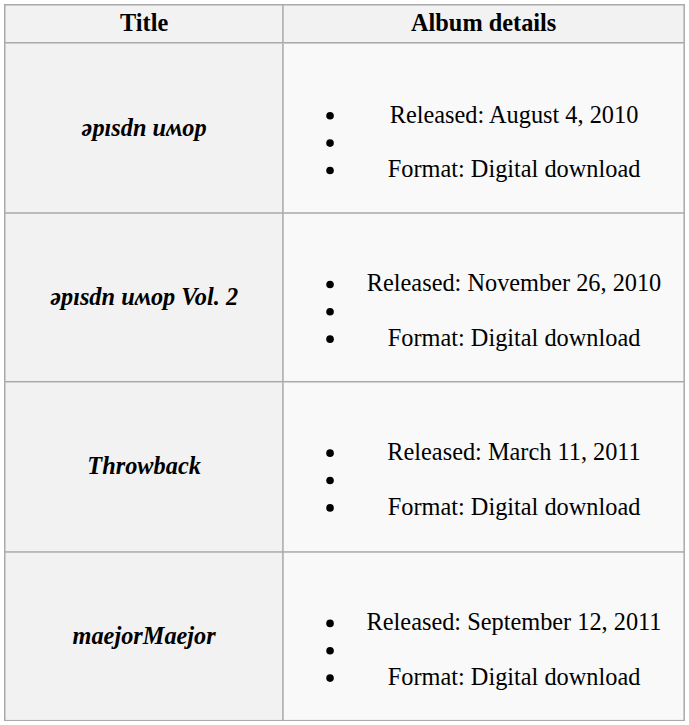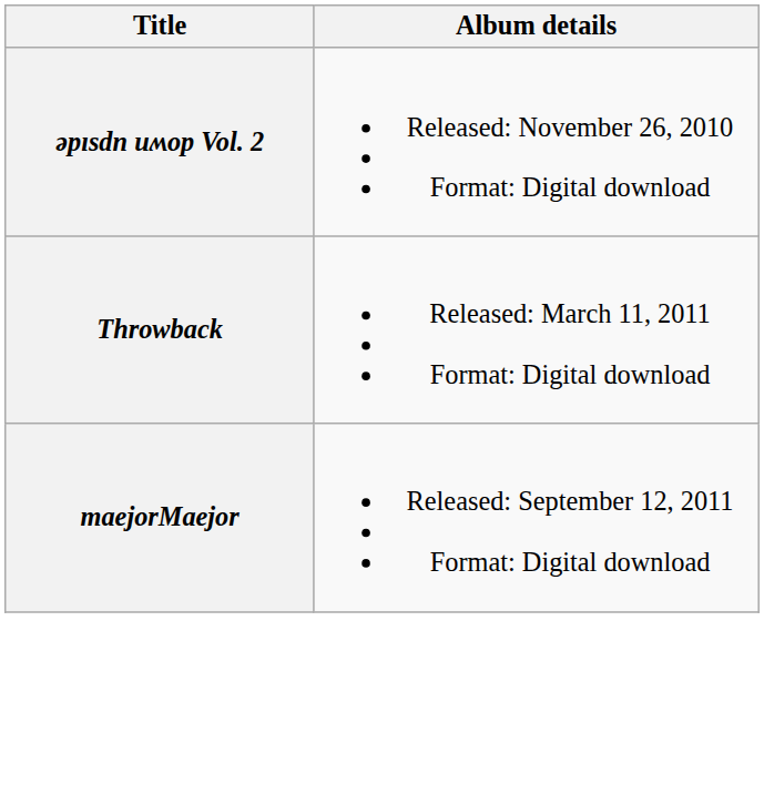 <table class="wikitable plainrowheaders" style="text-align:center;">
 <tr>
 <th scope="col" style="width:11em;">Title</th>
 <th scope="col" style="width:16em;">Album details</th>
-</tr>
-<tr>
-<th scope="row"><em>ǝpısdn uʍop</em></th>
-<td><br><ul><li>Released: August 4, 2010</li><li></li><li>Format: Digital download</li></ul></td>
 </tr>
 <tr>
 <th scope="row"><em>ǝpısdn uʍop Vol. 2</em></th>
 <td><br><ul><li>Released: November 26, 2010</li><li></li><li>Format: Digital download</li></ul></td>
 </tr>
 <tr>
 <th scope="row"><em>Throwback</em></th>
 <td><br><ul><li>Released: March 11, 2011</li><li></li><li>Format: Digital download</li></ul></td>
 </tr>
 <tr>
 <th scope="row"><em>maejorMaejor</em></th>
 <td><br><ul><li>Released: September 12, 2011</li><li></li><li>Format: Digital download</li></ul></td>
 </tr>
 </table>
